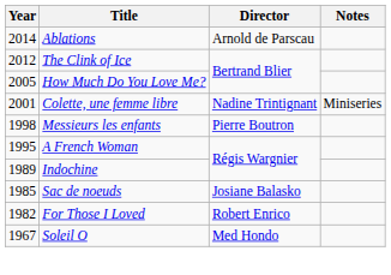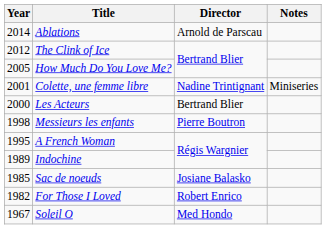 <table class="wikitable">
 <tr>
 <th>Year</th>
 <th>Title</th>
 <th>Director</th>
 <th>Notes</th>
 </tr>
 <tr>
 <td>2014</td>
 <td><em><a href='#'>Ablations</a></em></td>
 <td>Arnold de Parscau</td>
 <td></td>
 </tr>
 <tr>
 <td>2012</td>
 <td><em><a href='#'>The Clink of Ice</a></em></td>
 <td rowspan=2><a href='#'>Bertrand Blier</a></td>
 <td></td>
 </tr>
 <tr>
 <td>2005</td>
 <td><em><a href='#'>How Much Do You Love Me?</a></em></td>
 <td></td>
 </tr>
 <tr>
 <td>2001</td>
 <td><em><a href='#'>Colette, une femme libre</a></em></td>
 <td><a href='#'>Nadine Trintignant</a></td>
 <td>Miniseries</td>
+</tr>
+<tr>
+<td>2000</td>
+<td><em><a href='#'>Les Acteurs</a></em></td>
+<td>Bertrand Blier</td>
+<td></td>
 </tr>
 <tr>
 <td>1998</td>
 <td><em><a href='#'>Messieurs les enfants</a></em></td>
 <td><a href='#'>Pierre Boutron</a></td>
 <td></td>
 </tr>
 <tr>
 <td>1995</td>
 <td><em><a href='#'>A French Woman</a></em></td>
 <td rowspan=2><a href='#'>Régis Wargnier</a></td>
 <td></td>
 </tr>
 <tr>
 <td>1989</td>
 <td><em><a href='#'>Indochine</a></em></td>
 <td></td>
 </tr>
 <tr>
 <td>1985</td>
 <td><em><a href='#'>Sac de noeuds</a></em></td>
 <td><a href='#'>Josiane Balasko</a></td>
 <td></td>
 </tr>
 <tr>
 <td>1982</td>
 <td><em><a href='#'>For Those I Loved</a></em></td>
 <td><a href='#'>Robert Enrico</a></td>
 <td></td>
 </tr>
 <tr>
 <td>1967</td>
 <td><em><a href='#'>Soleil O</a></em></td>
 <td><a href='#'>Med Hondo</a></td>
 <td></td>
 </tr>
 </table>
